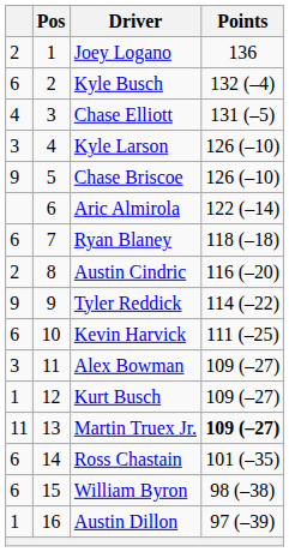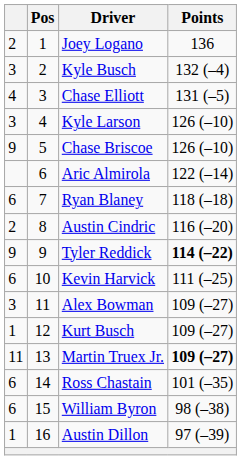 <table class="wikitable" style="font-size: 95%">
 <tr>
 <th></th>
 <th>Pos</th>
 <th>Driver</th>
 <th>Points</th>
 </tr>
 <tr>
 <td align="left"> 2</td>
 <td style="text-align:center;">1</td>
 <td><a href='#'>Joey Logano</a></td>
 <td style="text-align:center;">136</td>
 </tr>
 <tr>
-<td align="left"> 6</td>
+<td align="left"> 3</td>
 <td style="text-align:center;">2</td>
 <td><a href='#'>Kyle Busch</a></td>
 <td style="text-align:center;">132 (–4)</td>
 </tr>
 <tr>
 <td align="left"> 4</td>
 <td style="text-align:center;">3</td>
 <td><a href='#'>Chase Elliott</a></td>
 <td style="text-align:center;">131 (–5)</td>
 </tr>
 <tr>
 <td align="left"> 3</td>
 <td style="text-align:center;">4</td>
 <td><a href='#'>Kyle Larson</a></td>
 <td style="text-align:center;">126 (–10)</td>
 </tr>
 <tr>
 <td align="left"> 9</td>
 <td style="text-align:center;">5</td>
 <td><a href='#'>Chase Briscoe</a></td>
 <td style="text-align:center;">126 (–10)</td>
 </tr>
 <tr>
 <td align="left"></td>
 <td style="text-align:center;">6</td>
 <td><a href='#'>Aric Almirola</a></td>
 <td style="text-align:center;">122 (–14)</td>
 </tr>
 <tr>
 <td align="left"> 6</td>
 <td style="text-align:center;">7</td>
 <td><a href='#'>Ryan Blaney</a></td>
 <td style="text-align:center;">118 (–18)</td>
 </tr>
 <tr>
 <td align="left"> 2</td>
 <td style="text-align:center;">8</td>
 <td><a href='#'>Austin Cindric</a></td>
 <td style="text-align:center;">116 (–20)</td>
 </tr>
 <tr>
 <td align="left"> 9</td>
 <td style="text-align:center;">9</td>
 <td><a href='#'>Tyler Reddick</a></td>
-<td style="text-align:center;">114 (–22)</td>
+<td style="text-align:center;"><strong>114 (–22)</strong></td>
 </tr>
 <tr>
 <td align="left"> 6</td>
 <td style="text-align:center;">10</td>
 <td><a href='#'>Kevin Harvick</a></td>
 <td style="text-align:center;">111 (–25)</td>
 </tr>
 <tr>
 <td align="left"> 3</td>
 <td style="text-align:center;">11</td>
 <td><a href='#'>Alex Bowman</a></td>
 <td style="text-align:center;">109 (–27)</td>
 </tr>
 <tr>
 <td align="left"> 1</td>
 <td style="text-align:center;">12</td>
 <td><a href='#'>Kurt Busch</a></td>
 <td style="text-align:center;">109 (–27)</td>
 </tr>
 <tr>
 <td align="left"> 11</td>
 <td style="text-align:center;">13</td>
 <td><a href='#'>Martin Truex Jr.</a></td>
 <td style="text-align:center;"><strong>109 (–27)</strong></td>
 </tr>
 <tr>
 <td align="left"> 6</td>
 <td style="text-align:center;">14</td>
 <td><a href='#'>Ross Chastain</a></td>
 <td style="text-align:center;">101 (–35)</td>
 </tr>
 <tr>
 <td align="left"> 6</td>
 <td style="text-align:center;">15</td>
 <td><a href='#'>William Byron</a></td>
 <td style="text-align:center;">98 (–38)</td>
 </tr>
 <tr>
 <td align="left"> 1</td>
 <td style="text-align:center;">16</td>
 <td><a href='#'>Austin Dillon</a></td>
 <td style="text-align:center;">97 (–39)</td>
 </tr>
 <tr class="sortbottom">
 <th colspan="9"></th>
 </tr>
 </table>
